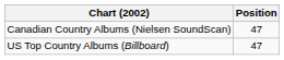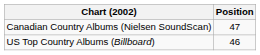 <table class="wikitable plainrowheaders">
 <tr>
 <th>Chart (2002)</th>
 <th>Position</th>
 </tr>
 <tr>
 <td>Canadian Country Albums (Nielsen SoundScan)</td>
 <td align=center>47</td>
 </tr>
 <tr>
 <td>US Top Country Albums (<em>Billboard</em>)</td>
-<td style="text-align:center;">47</td>
+<td style="text-align:center;">46</td>
 </tr>
 </table>
